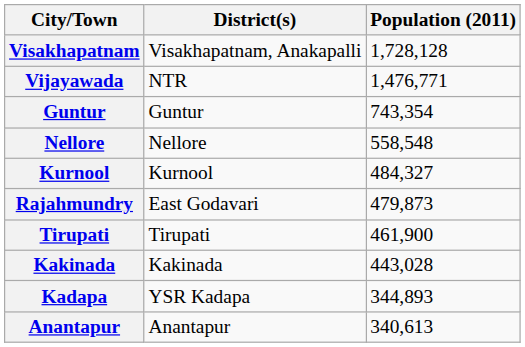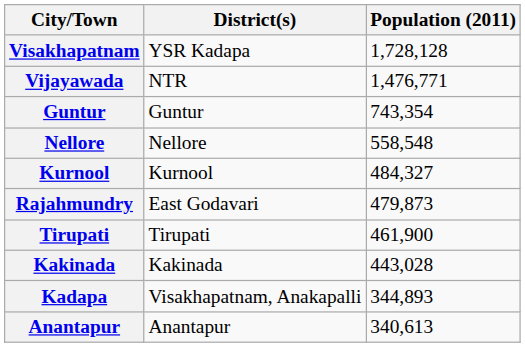 <table class="wikitable sortable static-row-numbers">
 <tr>
 <th scope=col>City/Town</th>
 <th scope=col>District(s)</th>
 <th scope=col>Population (2011)</th>
 </tr>
 <tr>
 <th scope=row><a href='#'>Visakhapatnam</a></th>
-<td>Visakhapatnam, Anakapalli</td>
+<td>YSR Kadapa</td>
 <td>1,728,128</td>
 </tr>
 <tr>
 <th scope=row><a href='#'>Vijayawada</a></th>
 <td>NTR</td>
 <td>1,476,771</td>
 </tr>
 <tr>
 <th scope=row><a href='#'>Guntur</a></th>
 <td>Guntur</td>
 <td>743,354</td>
 </tr>
 <tr>
 <th scope=row><a href='#'>Nellore</a></th>
 <td>Nellore</td>
 <td>558,548</td>
 </tr>
 <tr>
 <th scope=row><a href='#'>Kurnool</a></th>
 <td>Kurnool</td>
 <td>484,327</td>
 </tr>
 <tr>
 <th scope=row><a href='#'>Rajahmundry</a></th>
 <td>East Godavari</td>
 <td>479,873</td>
 </tr>
 <tr>
 <th scope=row><a href='#'>Tirupati</a></th>
 <td>Tirupati</td>
 <td>461,900</td>
 </tr>
 <tr>
 <th scope=row><a href='#'>Kakinada</a></th>
 <td>Kakinada</td>
 <td>443,028</td>
 </tr>
 <tr>
 <th scope=row><a href='#'>Kadapa</a></th>
-<td>YSR Kadapa</td>
+<td>Visakhapatnam, Anakapalli</td>
 <td>344,893</td>
 </tr>
 <tr>
 <th scope=row><a href='#'>Anantapur</a></th>
 <td>Anantapur</td>
 <td>340,613</td>
 </tr>
 </table>
